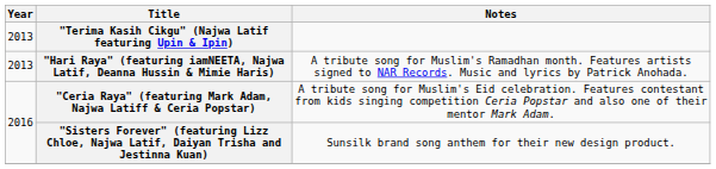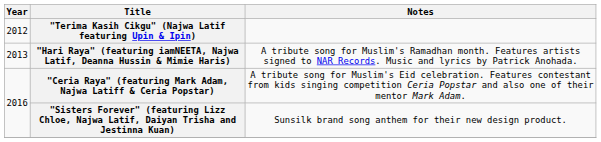 <table class="wikitable plainrowheaders" style="text-align:center;">
 <tr>
 <th scope="col">Year</th>
 <th scope="col">Title</th>
 <th scope="col">Notes</th>
 </tr>
 <tr>
-<td rowspan="1">2013</td>
+<td rowspan="1">2012</td>
 <th scope="row">"Terima Kasih Cikgu" <span>(Najwa Latif featuring <a href='#'>Upin & Ipin</a>)</span></th>
 <td></td>
 </tr>
 <tr>
 <td rowspan="1">2013</td>
 <th scope="row">"Hari Raya" <span>(featuring iamNEETA, Najwa Latif, Deanna Hussin & Mimie Haris)</span></th>
 <td>A tribute song for Muslim's Ramadhan month. Features artists signed to <a href='#'>NAR Records</a>. Music and lyrics by Patrick Anohada.</td>
 </tr>
 <tr>
 <td rowspan="2">2016</td>
 <th scope="row">"Ceria Raya" <span>(featuring Mark Adam, Najwa Latiff & Ceria Popstar)</span></th>
 <td>A tribute song for Muslim's Eid celebration. Features contestant from kids singing competition <em>Ceria Popstar</em> and also one of their mentor <em>Mark Adam</em>.</td>
 </tr>
 <tr>
 <th scope="row">"Sisters Forever" <span>(featuring Lizz Chloe, Najwa Latif, Daiyan Trisha and Jestinna Kuan)</span></th>
 <td>Sunsilk brand song anthem for their new design product.</td>
 </tr>
 <tr>
 </tr>
 </table>
